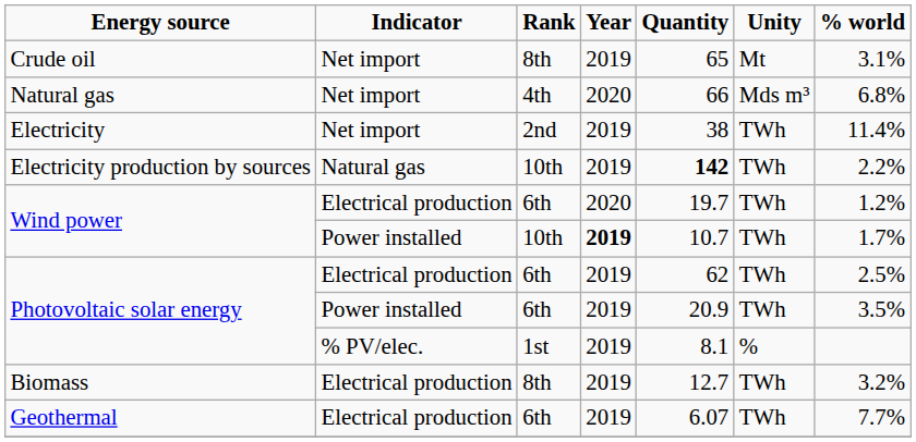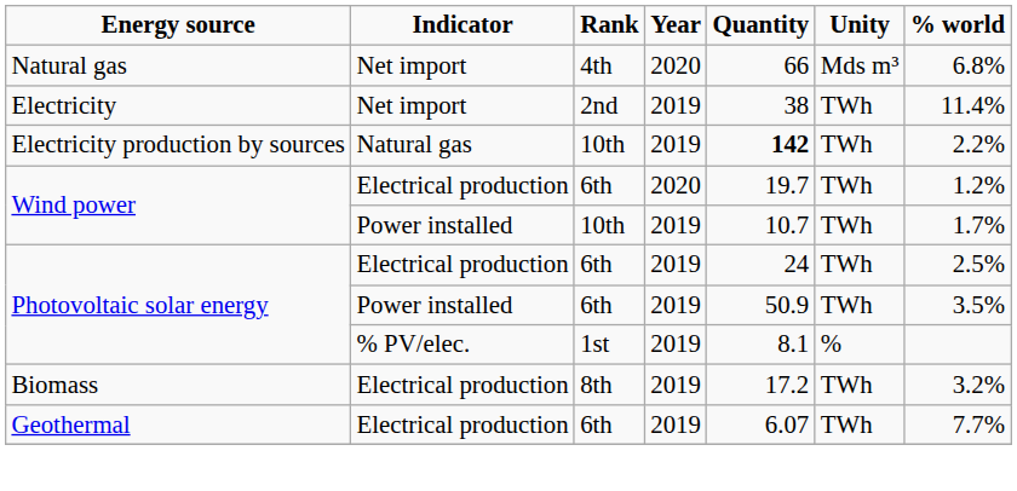 <table class="wikitable">
 <tr align ="center">
 <td><strong>Energy source</strong></td>
 <td><strong>Indicator</strong></td>
 <td><strong>Rank</strong></td>
 <td><strong>Year</strong></td>
 <td><strong>Quantity</strong></td>
 <td><strong>Unity</strong></td>
 <td><strong>% world</strong></td>
-</tr>
-<tr>
-<td scope="row" rowspan="1">Crude oil</td>
-<td>Net import</td>
-<td>8th</td>
-<td>2019</td>
-<td align="right">65</td>
-<td>Mt</td>
-<td align="right">3.1%</td>
 </tr>
 <tr>
 <td scope="row" rowspan="1">Natural gas</td>
 <td>Net import</td>
 <td>4th</td>
 <td>2020</td>
 <td align="right">66</td>
 <td>Mds m³</td>
 <td align="right">6.8%</td>
 </tr>
 <tr>
 <td scope="row" rowspan="1">Electricity</td>
 <td>Net import</td>
 <td>2nd</td>
 <td>2019</td>
 <td align="right">38</td>
 <td>TWh</td>
 <td align="right">11.4%</td>
 </tr>
 <tr>
 <td scope="row" rowspan="1">Electricity production by sources</td>
 <td>Natural gas</td>
 <td>10th</td>
 <td>2019</td>
 <td align="right"><strong>142</strong></td>
 <td>TWh</td>
 <td align="right">2.2%</td>
 </tr>
 <tr>
 <td scope="row" rowspan="2"><a href='#'>Wind power</a></td>
 <td>Electrical production</td>
 <td>6th</td>
 <td>2020</td>
 <td align="right">19.7</td>
 <td>TWh</td>
 <td align="right">1.2%</td>
 </tr>
 <tr>
 <td>Power installed</td>
 <td>10th</td>
-<td><strong>2019</strong></td>
+<td>2019</td>
 <td align="right">10.7</td>
 <td>TWh</td>
 <td align="right">1.7%</td>
 </tr>
 <tr>
 <td scope="row" rowspan="3"><a href='#'>Photovoltaic solar energy</a></td>
 <td>Electrical production</td>
 <td>6th</td>
 <td>2019</td>
-<td align="right">62</td>
+<td align="right">24</td>
 <td>TWh</td>
 <td align="right">2.5%</td>
 </tr>
 <tr>
 <td>Power installed</td>
 <td>6th</td>
 <td>2019</td>
-<td align="right">20.9</td>
+<td align="right">50.9</td>
 <td>TWh</td>
 <td align="right">3.5%</td>
 </tr>
 <tr>
 <td>% PV/elec.</td>
 <td>1st</td>
 <td>2019</td>
 <td align="right">8.1</td>
 <td>%</td>
 <td align="right"></td>
 </tr>
 <tr>
 <td>Biomass</td>
 <td>Electrical production</td>
 <td>8th</td>
 <td>2019</td>
-<td align="right">12.7</td>
+<td align="right">17.2</td>
 <td>TWh</td>
 <td align="right">3.2%</td>
 </tr>
 <tr>
 <td><a href='#'>Geothermal</a></td>
 <td>Electrical production</td>
 <td>6th</td>
 <td>2019</td>
 <td align="right">6.07</td>
 <td>TWh</td>
 <td align="right">7.7%</td>
 </tr>
 <tr>
 </tr>
 </table>
